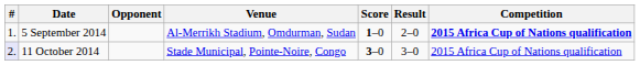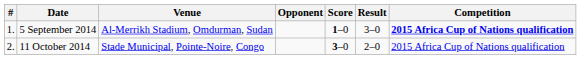 <table class="wikitable">
 <tr>
 <th>#</th>
 <th>Date</th>
+<th>Venue</th>
 <th>Opponent</th>
-<th>Venue</th>
 <th>Score</th>
 <th>Result</th>
 <th>Competition</th>
 </tr>
 <tr>
 <td>1.</td>
 <td>5 September 2014</td>
+<td><a href='#'>Al-Merrikh Stadium</a>, <a href='#'>Omdurman</a>, <a href='#'>Sudan</a></td>
 <td></td>
-<td><a href='#'>Al-Merrikh Stadium</a>, <a href='#'>Omdurman</a>, <a href='#'>Sudan</a></td>
 <td align=center><strong>1</strong>–0</td>
-<td align=center>2–0</td>
+<td align=center>3–0</td>
 <td><strong><a href='#'>2015 Africa Cup of Nations qualification</a></strong></td>
 </tr>
 <tr>
-<td style="background: lavender;">2.</td>
+<td>2.</td>
 <td>11 October 2014</td>
+<td><a href='#'>Stade Municipal</a>, <a href='#'>Pointe-Noire</a>, <a href='#'>Congo</a></td>
 <td></td>
-<td><a href='#'>Stade Municipal</a>, <a href='#'>Pointe-Noire</a>, <a href='#'>Congo</a></td>
 <td align=center><strong>3</strong>–0</td>
-<td align=center>3–0</td>
+<td align=center>2–0</td>
 <td><a href='#'>2015 Africa Cup of Nations qualification</a></td>
 </tr>
 </table>
